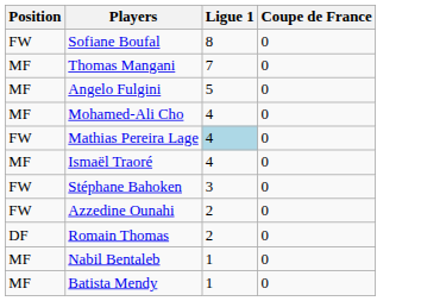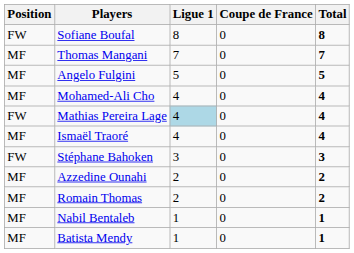 <table class="wikitable">
 <tr>
 <th>Position</th>
 <th>Players</th>
 <th>Ligue 1</th>
 <th>Coupe de France</th>
+<th>Total</th>
 </tr>
 <tr>
 <td>FW</td>
 <td> <a href='#'>Sofiane Boufal</a></td>
 <td>8</td>
 <td>0</td>
+<td><strong>8</strong></td>
 </tr>
 <tr>
 <td>MF</td>
 <td> <a href='#'>Thomas Mangani</a></td>
 <td>7</td>
 <td>0</td>
+<td><strong>7</strong></td>
 </tr>
 <tr>
 <td>MF</td>
 <td> <a href='#'>Angelo Fulgini</a></td>
 <td>5</td>
 <td>0</td>
+<td><strong>5</strong></td>
 </tr>
 <tr>
 <td>MF</td>
 <td> <a href='#'>Mohamed-Ali Cho</a></td>
 <td>4</td>
 <td>0</td>
+<td><strong>4</strong></td>
 </tr>
 <tr>
 <td>FW</td>
 <td> <a href='#'>Mathias Pereira Lage</a></td>
 <td style="background: lightblue;">4</td>
 <td>0</td>
+<td><strong>4</strong></td>
 </tr>
 <tr>
 <td>MF</td>
 <td> <a href='#'>Ismaël Traoré</a></td>
 <td>4</td>
 <td>0</td>
+<td><strong>4</strong></td>
 </tr>
 <tr>
 <td>FW</td>
 <td> <a href='#'>Stéphane Bahoken</a></td>
 <td>3</td>
 <td>0</td>
+<td><strong>3</strong></td>
 </tr>
 <tr>
-<td>FW</td>
+<td>MF</td>
 <td> <a href='#'>Azzedine Ounahi</a></td>
 <td>2</td>
 <td>0</td>
+<td><strong>2</strong></td>
 </tr>
 <tr>
-<td>DF</td>
+<td>MF</td>
 <td> <a href='#'>Romain Thomas</a></td>
 <td>2</td>
 <td>0</td>
+<td><strong>2</strong></td>
 </tr>
 <tr>
 <td>MF</td>
 <td> <a href='#'>Nabil Bentaleb</a></td>
 <td>1</td>
 <td>0</td>
+<td><strong>1</strong></td>
 </tr>
 <tr>
 <td>MF</td>
 <td> <a href='#'>Batista Mendy</a></td>
 <td>1</td>
 <td>0</td>
+<td><strong>1</strong></td>
 </tr>
 </table>
